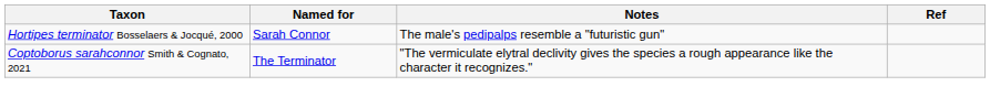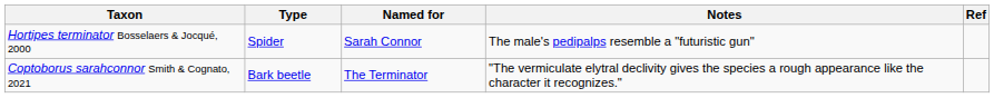 <table class="wikitable sortable" width="100%">
 <tr>
 <th style="width:25%;">Taxon</th>
+<th style="width:10%;">Type</th>
 <th style="width:15%;">Named for</th>
 <th style="width:50%;">Notes</th>
 <th class="unsortable">Ref</th>
 </tr>
 <tr>
 <td><a href='#'><em>Hortipes terminator</em></a> <small>Bosselaers & Jocqué, 2000</small></td>
+<td><a href='#'>Spider</a></td>
 <td><a href='#'>Sarah Connor</a></td>
 <td>The male's <a href='#'>pedipalps</a> resemble a "futuristic gun"</td>
 <td></td>
 </tr>
 <tr>
 <td><em><a href='#'>Coptoborus sarahconnor</a></em> <small>Smith & Cognato, 2021</small></td>
+<td><a href='#'>Bark beetle</a></td>
 <td><a href='#'>The Terminator</a></td>
 <td>"The vermiculate elytral declivity gives the species a rough appearance like the character it recognizes."</td>
 <td></td>
 </tr>
 </table>
